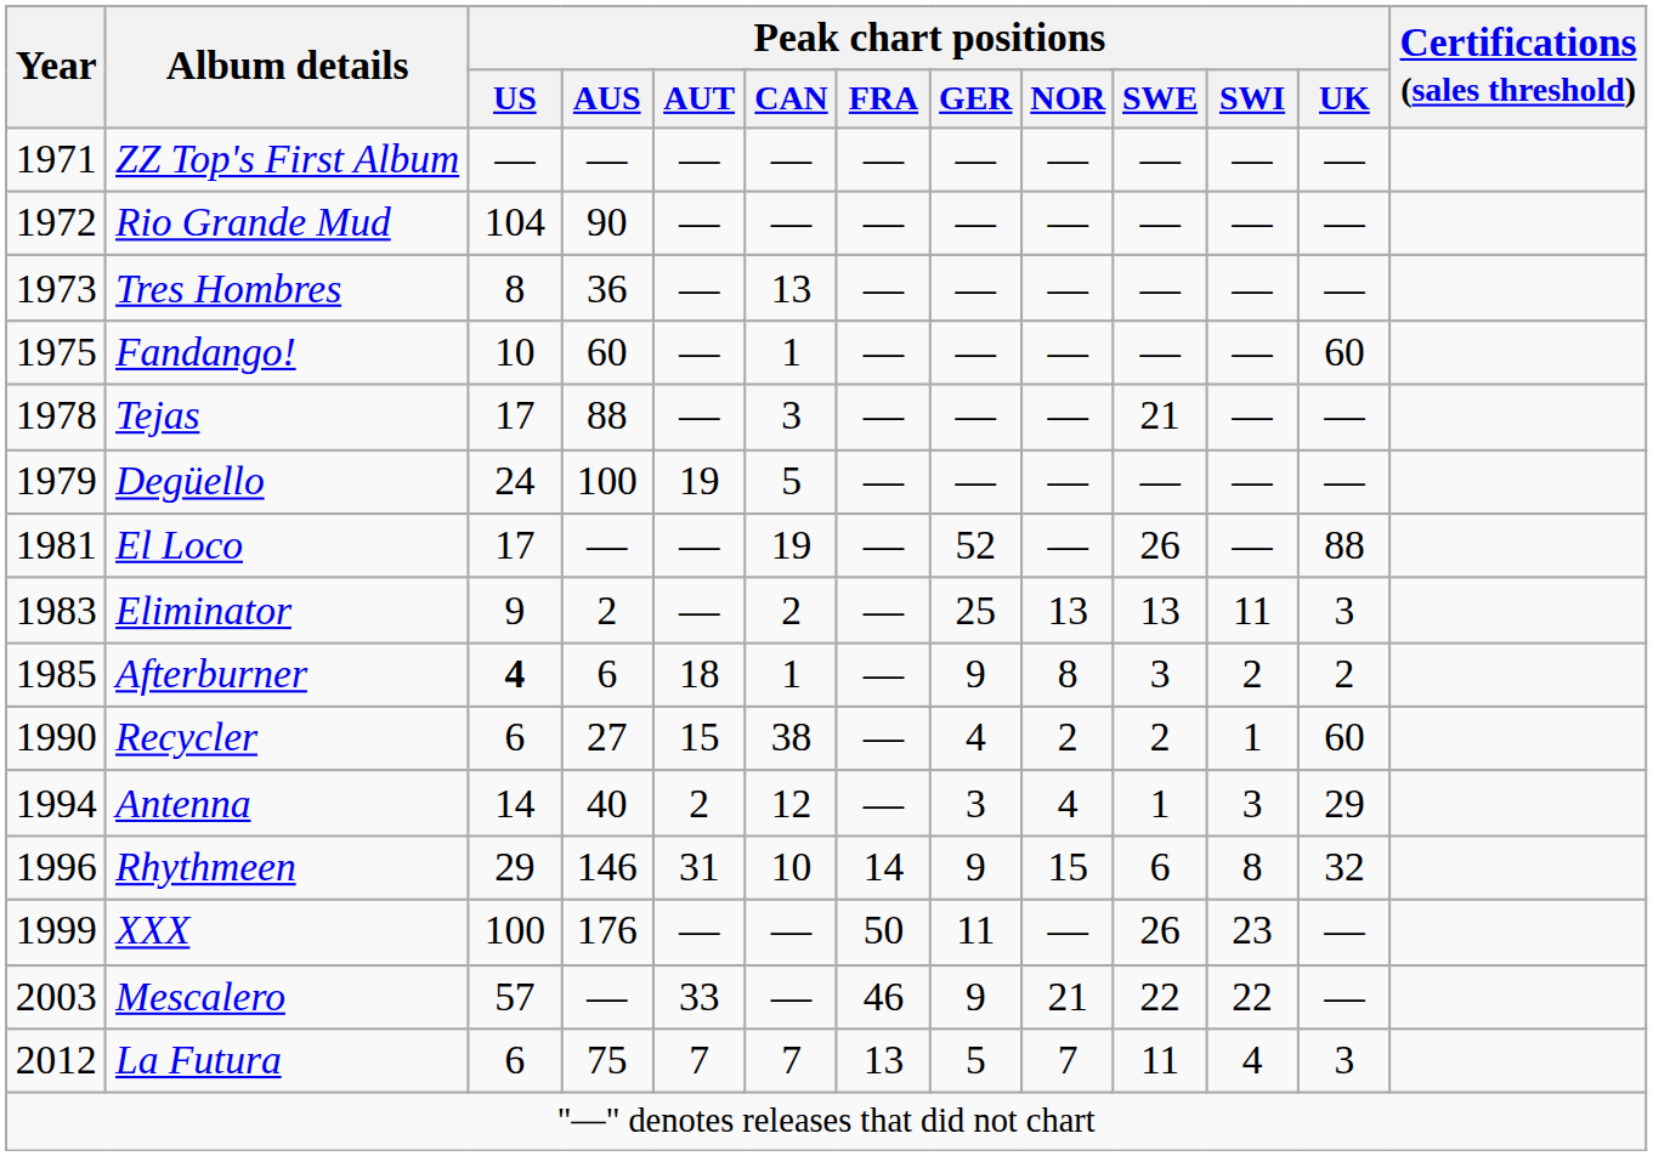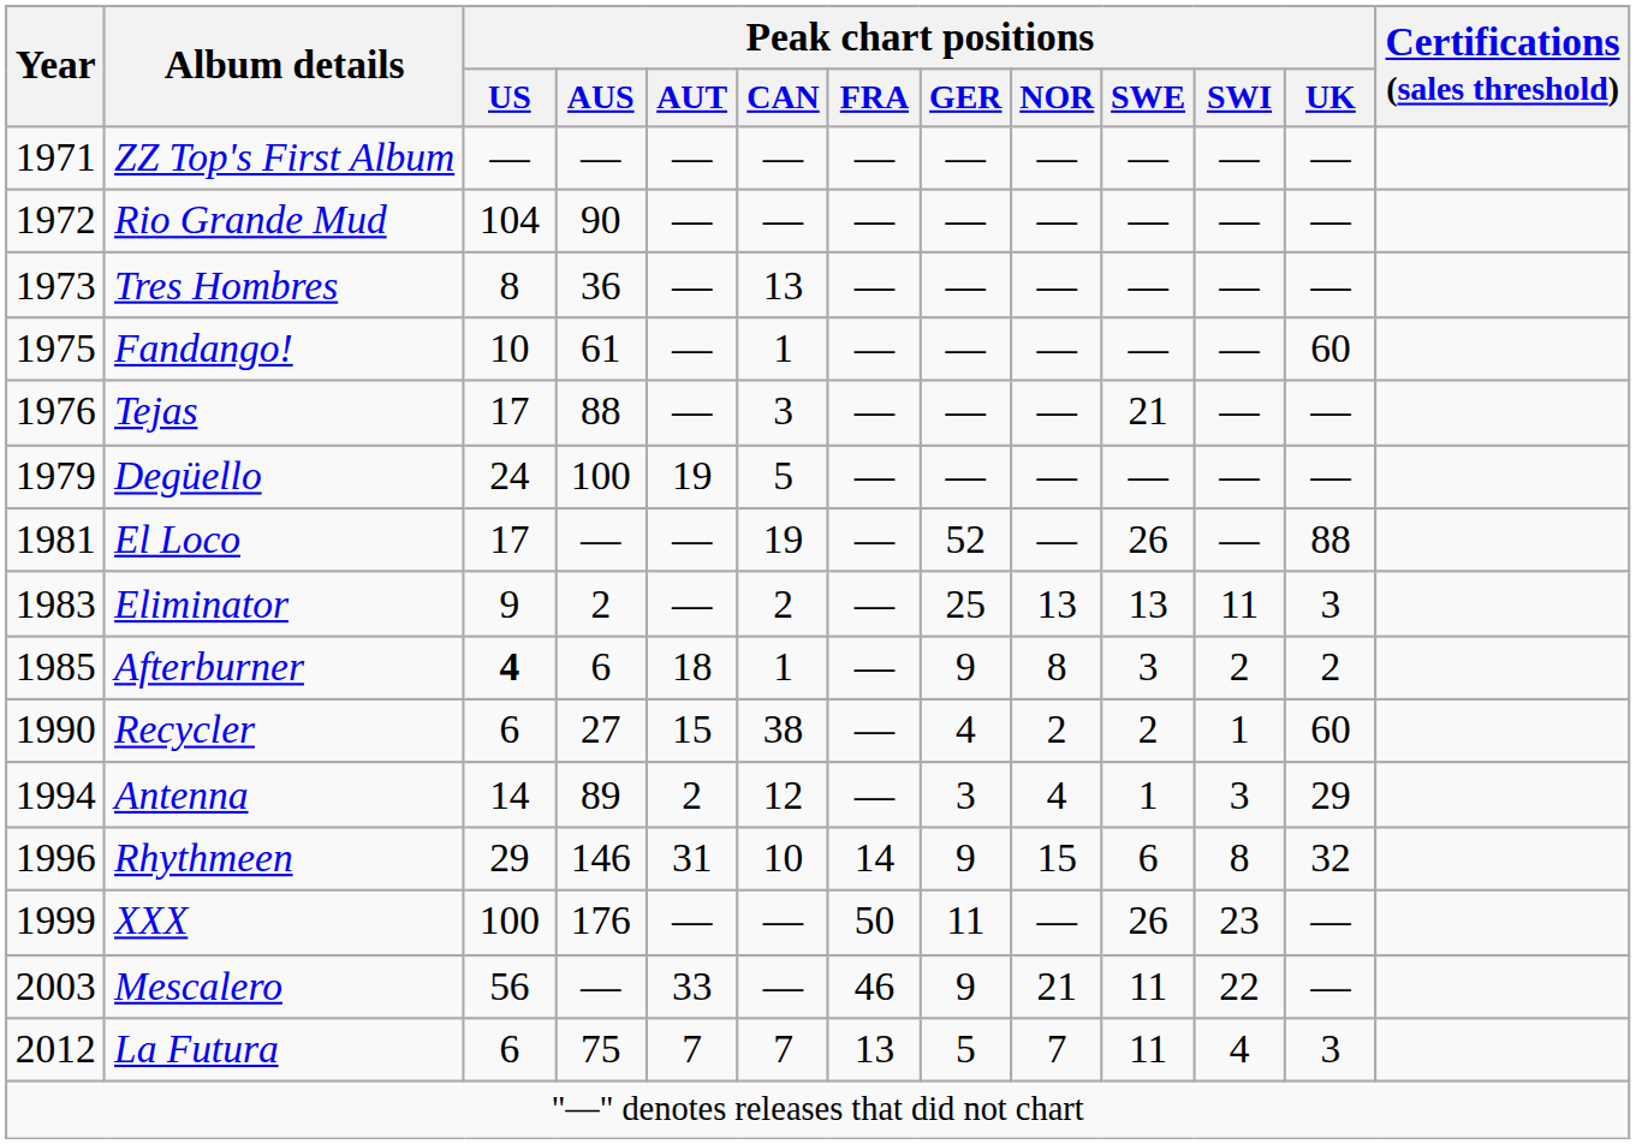 <table class="wikitable" style="text-align:center;">
 <tr>
 <th rowspan="2">Year</th>
 <th rowspan="2">Album details</th>
 <th colspan="10">Peak chart positions</th>
 <th rowspan="2"><a href='#'>Certifications</a><br><small>(<a href='#'>sales threshold</a>)</small></th>
 </tr>
 <tr style="font-size:smaller;">
 <th style="width:30px;"><a href='#'>US</a><br></th>
 <th style="width:30px;"><a href='#'>AUS</a><br></th>
 <th style="width:30px;"><a href='#'>AUT</a><br></th>
 <th style="width:30px;"><a href='#'>CAN</a> <br></th>
 <th style="width:30px;"><a href='#'>FRA</a><br></th>
 <th style="width:30px;"><a href='#'>GER</a><br></th>
 <th style="width:30px;"><a href='#'>NOR</a><br></th>
 <th style="width:30px;"><a href='#'>SWE</a><br></th>
 <th style="width:30px;"><a href='#'>SWI</a><br></th>
 <th style="width:30px;"><a href='#'>UK</a><br></th>
 </tr>
 <tr>
 <td>1971</td>
 <td style="text-align:left;"><em><a href='#'>ZZ Top's First Album</a></em><br></td>
 <td>—</td>
 <td>—</td>
 <td>—</td>
 <td>—</td>
 <td>—</td>
 <td>—</td>
 <td>—</td>
 <td>—</td>
 <td>—</td>
 <td>—</td>
 <td></td>
 </tr>
 <tr>
 <td>1972</td>
 <td style="text-align:left;"><em><a href='#'>Rio Grande Mud</a></em><br></td>
 <td>104</td>
 <td>90</td>
 <td>—</td>
 <td>—</td>
 <td>—</td>
 <td>—</td>
 <td>—</td>
 <td>—</td>
 <td>—</td>
 <td>—</td>
 <td></td>
 </tr>
 <tr>
 <td>1973</td>
 <td style="text-align:left;"><em><a href='#'>Tres Hombres</a></em><br></td>
 <td>8</td>
 <td>36</td>
 <td>—</td>
 <td>13</td>
 <td>—</td>
 <td>—</td>
 <td>—</td>
 <td>—</td>
 <td>—</td>
 <td>—</td>
 <td style="text-align:left;"></td>
 </tr>
 <tr>
 <td>1975</td>
 <td style="text-align:left;"><em><a href='#'>Fandango!</a></em><br></td>
 <td>10</td>
-<td>60</td>
+<td>61</td>
 <td>—</td>
 <td>1</td>
 <td>—</td>
 <td>—</td>
 <td>—</td>
 <td>—</td>
 <td>—</td>
 <td>60</td>
 <td style="text-align:left;"></td>
 </tr>
 <tr>
-<td>1978</td>
+<td>1976</td>
 <td style="text-align:left;"><em><a href='#'>Tejas</a></em><br></td>
 <td>17</td>
 <td>88</td>
 <td>—</td>
 <td>3</td>
 <td>—</td>
 <td>—</td>
 <td>—</td>
 <td>21</td>
 <td>—</td>
 <td>—</td>
 <td style="text-align:left;"></td>
 </tr>
 <tr>
 <td>1979</td>
 <td style="text-align:left;"><em><a href='#'>Degüello</a></em><br></td>
 <td>24</td>
 <td>100</td>
 <td>19</td>
 <td>5</td>
 <td>—</td>
 <td>—</td>
 <td>—</td>
 <td>—</td>
 <td>—</td>
 <td>—</td>
 <td style="text-align:left;"></td>
 </tr>
 <tr>
 <td>1981</td>
 <td style="text-align:left;"><em><a href='#'>El Loco</a></em><br></td>
 <td>17</td>
 <td>—</td>
 <td>—</td>
 <td>19</td>
 <td>—</td>
 <td>52</td>
 <td>—</td>
 <td>26</td>
 <td>—</td>
 <td>88</td>
 <td style="text-align:left;"></td>
 </tr>
 <tr>
 <td>1983</td>
 <td style="text-align:left;"><em><a href='#'>Eliminator</a></em><br></td>
 <td>9</td>
 <td>2</td>
 <td>—</td>
 <td>2</td>
 <td>—</td>
 <td>25</td>
 <td>13</td>
 <td>13</td>
 <td>11</td>
 <td>3</td>
 <td style="text-align:left;"></td>
 </tr>
 <tr>
 <td>1985</td>
 <td style="text-align:left;"><em><a href='#'>Afterburner</a></em><br></td>
 <td><strong>4</strong></td>
 <td>6</td>
 <td>18</td>
 <td>1</td>
 <td>—</td>
 <td>9</td>
 <td>8</td>
 <td>3</td>
 <td>2</td>
 <td>2</td>
 <td style="text-align:left;"></td>
 </tr>
 <tr>
 <td>1990</td>
 <td style="text-align:left;"><em><a href='#'>Recycler</a></em><br></td>
 <td>6</td>
 <td>27</td>
 <td>15</td>
 <td>38</td>
 <td>—</td>
 <td>4</td>
 <td>2</td>
 <td>2</td>
 <td>1</td>
 <td>60</td>
 <td style="text-align:left;"></td>
 </tr>
 <tr>
 <td>1994</td>
 <td style="text-align:left;"><em><a href='#'>Antenna</a></em><br></td>
 <td>14</td>
-<td>40</td>
+<td>89</td>
 <td>2</td>
 <td>12</td>
 <td>—</td>
 <td>3</td>
 <td>4</td>
 <td>1</td>
 <td>3</td>
 <td>29</td>
 <td style="text-align:left;"></td>
 </tr>
 <tr>
 <td>1996</td>
 <td style="text-align:left;"><em><a href='#'>Rhythmeen</a></em> </td>
 <td>29</td>
 <td>146</td>
 <td>31</td>
 <td>10</td>
 <td>14</td>
 <td>9</td>
 <td>15</td>
 <td>6</td>
 <td>8</td>
 <td>32</td>
 <td></td>
 </tr>
 <tr>
 <td>1999</td>
 <td style="text-align:left;"><em><a href='#'>XXX</a></em> </td>
 <td>100</td>
 <td>176</td>
 <td>—</td>
 <td>—</td>
 <td>50</td>
 <td>11</td>
 <td>—</td>
 <td>26</td>
 <td>23</td>
 <td>—</td>
 <td></td>
 </tr>
 <tr>
 <td>2003</td>
 <td style="text-align:left;"><em><a href='#'>Mescalero</a></em><br></td>
-<td>57</td>
+<td>56</td>
 <td>—</td>
 <td>33</td>
 <td>—</td>
 <td>46</td>
 <td>9</td>
 <td>21</td>
-<td>22</td>
+<td>11</td>
 <td>22</td>
 <td>—</td>
 <td></td>
 </tr>
 <tr>
 <td>2012</td>
 <td style="text-align:left;"><em><a href='#'>La Futura</a></em><br></td>
 <td>6</td>
 <td>75</td>
 <td>7</td>
 <td>7</td>
 <td>13</td>
 <td>5</td>
 <td>7</td>
 <td>11</td>
 <td>4</td>
 <td>3</td>
 <td style="text-align:left;"></td>
 </tr>
 <tr>
 <td colspan="18" style="font-size:85%">"—" denotes releases that did not chart</td>
 </tr>
 </table>
